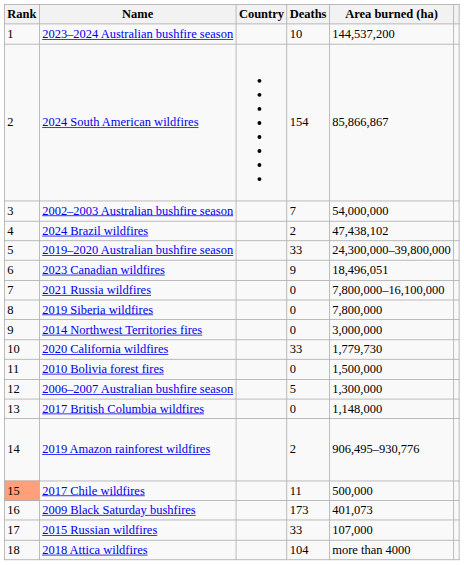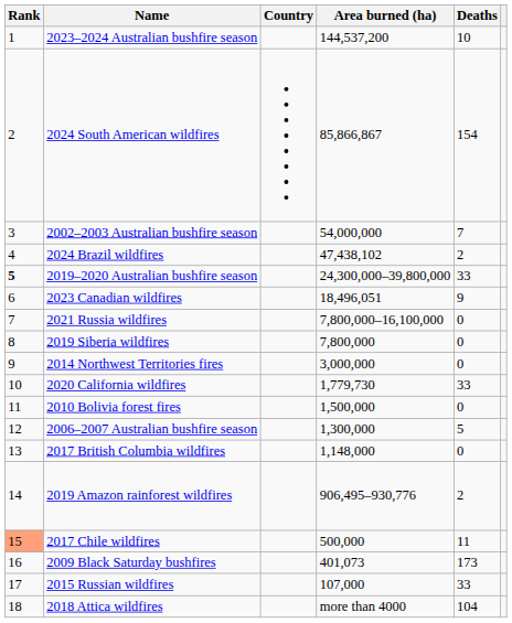 <table class="sortable wikitable">
 <tr>
 <th scope="col" data-sort-type="number">Rank</th>
 <th scope="col">Name</th>
 <th scope="col">Country</th>
+<th scope="col" data-sort-type="number">Area burned (ha)</th>
 <th scope="col" data-sort-type="number">Deaths</th>
-<th scope="col" data-sort-type="number">Area burned (ha)</th>
 <th scope="col" class="unsortable"></th>
 </tr>
 <tr>
 <td>1</td>
 <td><a href='#'>2023–2024 Australian bushfire season</a></td>
 <td></td>
+<td>144,537,200</td>
 <td>10</td>
-<td>144,537,200</td>
 <td></td>
 </tr>
 <tr>
 <td>2</td>
 <td><a href='#'>2024 South American wildfires</a></td>
 <td><br><ul><li></li><li></li><li></li><li></li><li></li><li></li><li></li><li></li></ul></td>
+<td>85,866,867</td>
 <td>154</td>
-<td>85,866,867</td>
 <td></td>
 </tr>
 <tr>
 <td>3</td>
 <td><a href='#'>2002–2003 Australian bushfire season</a></td>
 <td></td>
+<td>54,000,000</td>
 <td>7</td>
-<td>54,000,000</td>
 <td></td>
 </tr>
 <tr>
 <td>4</td>
 <td><a href='#'>2024 Brazil wildfires</a></td>
 <td></td>
+<td>47,438,102</td>
 <td>2</td>
-<td>47,438,102</td>
 <td></td>
 </tr>
 <tr>
-<td>5</td>
+<td><strong>5</strong></td>
 <td><a href='#'>2019–2020 Australian bushfire season</a></td>
 <td></td>
+<td>24,300,000–39,800,000</td>
 <td>33</td>
-<td>24,300,000–39,800,000</td>
 <td></td>
 </tr>
 <tr>
 <td>6</td>
 <td><a href='#'>2023 Canadian wildfires</a></td>
 <td></td>
+<td>18,496,051</td>
 <td>9</td>
-<td>18,496,051</td>
 <td></td>
 </tr>
 <tr>
 <td>7</td>
 <td><a href='#'>2021 Russia wildfires</a></td>
 <td></td>
+<td>7,800,000–16,100,000</td>
 <td>0</td>
-<td>7,800,000–16,100,000</td>
 <td></td>
 </tr>
 <tr>
 <td>8</td>
 <td><a href='#'>2019 Siberia wildfires</a></td>
 <td></td>
+<td>7,800,000</td>
 <td>0</td>
-<td>7,800,000</td>
 <td></td>
 </tr>
 <tr>
 <td>9</td>
 <td><a href='#'>2014 Northwest Territories fires</a></td>
 <td></td>
+<td>3,000,000</td>
 <td>0</td>
-<td>3,000,000</td>
 <td></td>
 </tr>
 <tr>
 <td>10</td>
 <td><a href='#'>2020 California wildfires</a></td>
 <td></td>
+<td>1,779,730</td>
 <td>33</td>
-<td>1,779,730</td>
 <td></td>
 </tr>
 <tr>
 <td>11</td>
 <td><a href='#'>2010 Bolivia forest fires</a></td>
 <td></td>
+<td>1,500,000</td>
 <td>0</td>
-<td>1,500,000</td>
 <td></td>
 </tr>
 <tr>
 <td>12</td>
 <td><a href='#'>2006–2007 Australian bushfire season</a></td>
 <td></td>
+<td>1,300,000</td>
 <td>5</td>
-<td>1,300,000</td>
 <td></td>
 </tr>
 <tr>
 <td>13</td>
 <td><a href='#'>2017 British Columbia wildfires</a></td>
 <td></td>
+<td>1,148,000</td>
 <td>0</td>
-<td>1,148,000</td>
 <td></td>
 </tr>
 <tr>
 <td>14</td>
 <td><a href='#'>2019 Amazon rainforest wildfires</a></td>
 <td><br><br><br><br></td>
+<td>906,495–930,776</td>
 <td>2</td>
-<td>906,495–930,776</td>
 <td></td>
 </tr>
 <tr>
 <td style="background: lightsalmon;">15</td>
 <td><a href='#'>2017 Chile wildfires</a></td>
 <td></td>
+<td>500,000</td>
 <td>11</td>
-<td>500,000</td>
 <td></td>
 </tr>
 <tr>
 <td>16</td>
 <td><a href='#'>2009 Black Saturday bushfires</a></td>
 <td></td>
+<td>401,073</td>
 <td>173</td>
-<td>401,073</td>
 <td></td>
 </tr>
 <tr>
 <td>17</td>
 <td><a href='#'>2015 Russian wildfires</a></td>
 <td></td>
+<td>107,000</td>
 <td>33</td>
-<td>107,000</td>
 <td></td>
 </tr>
 <tr>
 <td>18</td>
 <td><a href='#'>2018 Attica wildfires</a></td>
 <td></td>
+<td>more than 4000</td>
 <td>104</td>
-<td>more than 4000</td>
 <td></td>
 </tr>
 </table>
